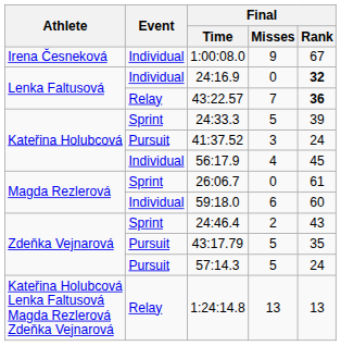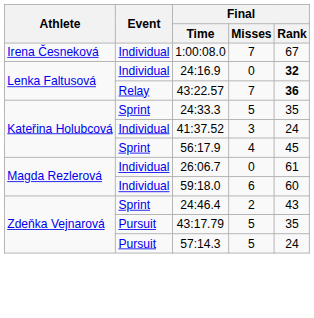 <table class="wikitable" style="font-size:90%">
 <tr>
 <th rowspan="2">Athlete</th>
 <th rowspan="2">Event</th>
 <th colspan="3">Final</th>
 </tr>
 <tr>
 <th>Time</th>
 <th>Misses</th>
 <th>Rank</th>
 </tr>
 <tr>
 <td><a href='#'>Irena Česneková</a></td>
 <td><a href='#'>Individual</a></td>
 <td align="center">1:00:08.0</td>
-<td align="center">9</td>
+<td align="center">7</td>
 <td align="center">67</td>
 </tr>
 <tr>
 <td rowspan=2><a href='#'>Lenka Faltusová</a></td>
 <td><a href='#'>Individual</a></td>
 <td align="center">24:16.9</td>
 <td align="center">0</td>
 <td align="center"><strong>32</strong></td>
 </tr>
 <tr>
 <td><a href='#'>Relay</a></td>
 <td align="center">43:22.57</td>
 <td align="center">7</td>
 <td align="center"><strong>36</strong></td>
 </tr>
 <tr>
 <td rowspan=3><a href='#'>Kateřina Holubcová</a></td>
 <td><a href='#'>Sprint</a></td>
 <td align="center">24:33.3</td>
 <td align="center">5</td>
-<td align="center">39</td>
+<td align="center">35</td>
 </tr>
 <tr>
-<td><a href='#'>Pursuit</a></td>
+<td><a href='#'>Individual</a></td>
 <td align="center">41:37.52</td>
 <td align="center">3</td>
 <td align="center">24</td>
 </tr>
 <tr>
-<td><a href='#'>Individual</a></td>
+<td><a href='#'>Sprint</a></td>
 <td align="center">56:17.9</td>
 <td align="center">4</td>
 <td align="center">45</td>
 </tr>
 <tr>
 <td rowspan=2><a href='#'>Magda Rezlerová</a></td>
-<td><a href='#'>Sprint</a></td>
+<td><a href='#'>Individual</a></td>
 <td align="center">26:06.7</td>
 <td align="center">0</td>
 <td align="center">61</td>
 </tr>
 <tr>
 <td><a href='#'>Individual</a></td>
 <td align="center">59:18.0</td>
 <td align="center">6</td>
 <td align="center">60</td>
 </tr>
 <tr>
 <td rowspan=3><a href='#'>Zdeňka Vejnarová</a></td>
 <td><a href='#'>Sprint</a></td>
 <td align="center">24:46.4</td>
 <td align="center">2</td>
 <td align="center">43</td>
 </tr>
 <tr>
 <td><a href='#'>Pursuit</a></td>
 <td align="center">43:17.79</td>
 <td align="center">5</td>
 <td align="center">35</td>
 </tr>
 <tr>
 <td><a href='#'>Pursuit</a></td>
 <td align="center">57:14.3</td>
 <td align="center">5</td>
 <td align="center">24</td>
 </tr>
-<tr>
-<td><a href='#'>Kateřina Holubcová</a><br><a href='#'>Lenka Faltusová</a><br><a href='#'>Magda Rezlerová</a><br><a href='#'>Zdeňka Vejnarová</a></td>
-<td><a href='#'>Relay</a></td>
-<td align="center">1:24:14.8</td>
-<td align="center">13</td>
-<td align="center">13</td>
-</tr>
 </table>
